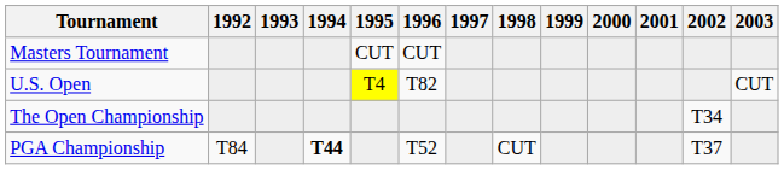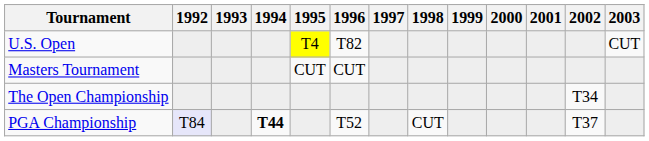 <table class="wikitable" style="font-size:95%;text-align:center;">
 <tr>
 <th>Tournament</th>
 <th>1992</th>
 <th>1993</th>
 <th>1994</th>
 <th>1995</th>
 <th>1996</th>
 <th>1997</th>
 <th>1998</th>
 <th>1999</th>
 <th>2000</th>
 <th>2001</th>
 <th>2002</th>
 <th>2003</th>
 </tr>
 <tr>
+<td align=left><a href='#'>U.S. Open</a></td>
+<td style="background:#eeeeee;"></td>
+<td style="background:#eeeeee;"></td>
+<td style="background:#eeeeee;"></td>
+<td style="background:yellow;">T4</td>
+<td>T82</td>
+<td style="background:#eeeeee;"></td>
+<td style="background:#eeeeee;"></td>
+<td style="background:#eeeeee;"></td>
+<td style="background:#eeeeee;"></td>
+<td style="background:#eeeeee;"></td>
+<td style="background:#eeeeee;"></td>
+<td>CUT</td>
+</tr>
+<tr>
 <td align=left><a href='#'>Masters Tournament</a></td>
 <td style="background:#eeeeee;"></td>
 <td style="background:#eeeeee;"></td>
 <td style="background:#eeeeee;"></td>
 <td>CUT</td>
 <td>CUT</td>
 <td style="background:#eeeeee;"></td>
 <td style="background:#eeeeee;"></td>
 <td style="background:#eeeeee;"></td>
 <td style="background:#eeeeee;"></td>
 <td style="background:#eeeeee;"></td>
 <td style="background:#eeeeee;"></td>
 <td style="background:#eeeeee;"></td>
-</tr>
-<tr>
-<td align=left><a href='#'>U.S. Open</a></td>
-<td style="background:#eeeeee;"></td>
-<td style="background:#eeeeee;"></td>
-<td style="background:#eeeeee;"></td>
-<td style="background:yellow;">T4</td>
-<td>T82</td>
-<td style="background:#eeeeee;"></td>
-<td style="background:#eeeeee;"></td>
-<td style="background:#eeeeee;"></td>
-<td style="background:#eeeeee;"></td>
-<td style="background:#eeeeee;"></td>
-<td style="background:#eeeeee;"></td>
-<td>CUT</td>
 </tr>
 <tr>
 <td align=left><a href='#'>The Open Championship</a></td>
 <td style="background:#eeeeee;"></td>
 <td style="background:#eeeeee;"></td>
 <td style="background:#eeeeee;"></td>
 <td style="background:#eeeeee;"></td>
 <td style="background:#eeeeee;"></td>
 <td style="background:#eeeeee;"></td>
 <td style="background:#eeeeee;"></td>
 <td style="background:#eeeeee;"></td>
 <td style="background:#eeeeee;"></td>
 <td style="background:#eeeeee;"></td>
 <td>T34</td>
 <td style="background:#eeeeee;"></td>
 </tr>
 <tr>
 <td align=left><a href='#'>PGA Championship</a></td>
-<td>T84</td>
+<td style="background: lavender;">T84</td>
 <td style="background:#eeeeee;"></td>
 <td><strong>T44</strong></td>
 <td style="background:#eeeeee;"></td>
 <td>T52</td>
 <td style="background:#eeeeee;"></td>
 <td>CUT</td>
 <td style="background:#eeeeee;"></td>
 <td style="background:#eeeeee;"></td>
 <td style="background:#eeeeee;"></td>
 <td>T37</td>
 <td style="background:#eeeeee;"></td>
 </tr>
 </table>
